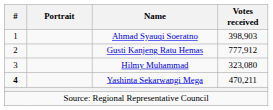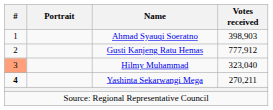 <table class="wikitable sortable" style="text-align:center; font-size: 0.9em;">
 <tr>
 <th width="30">#</th>
 <th width="100">Portrait</th>
 <th width="200">Name</th>
 <th width="75">Votes received</th>
 </tr>
 <tr>
 <td>1</td>
 <td></td>
 <td><a href='#'>Ahmad Syauqi Soeratno</a></td>
 <td>398,903</td>
 </tr>
 <tr>
 <td>2</td>
 <td></td>
 <td><a href='#'>Gusti Kanjeng Ratu Hemas</a></td>
 <td>777,912</td>
 </tr>
 <tr>
-<td>3</td>
+<td style="background: lightsalmon;">3</td>
 <td></td>
 <td><a href='#'>Hilmy Muhammad</a></td>
-<td>323,080</td>
+<td>323,040</td>
 </tr>
 <tr>
 <td><strong>4</strong></td>
 <td></td>
 <td><a href='#'>Yashinta Sekarwangi Mega</a></td>
-<td>470,211</td>
+<td>270,211</td>
 </tr>
 <tr>
 <th colspan="8"></th>
 </tr>
 <tr>
 <td colspan="8">Source: Regional Representative Council</td>
 </tr>
 </table>
